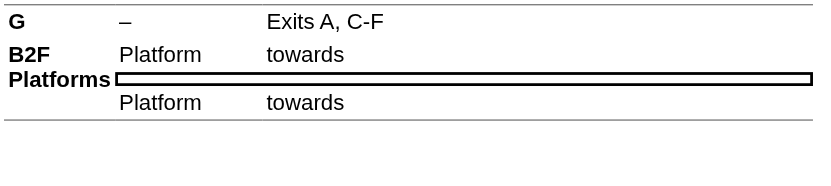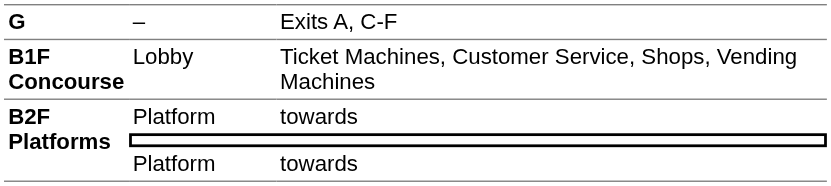 <table table border=0 cellspacing=0 cellpadding=3>
 <tr>
 <td style="border-top:solid 1px gray;" width=50 valign=top><strong>G</strong></td>
 <td style="border-top:solid 1px gray;" width=100 valign=top>–</td>
 <td style="border-top:solid 1px gray;" width=390 valign=top>Exits A, C-F</td>
+</tr>
+<tr>
+<td style="border-bottom:solid 1px gray; border-top:solid 1px gray;" valign=top width=50><strong>B1F<br>Concourse</strong></td>
+<td style="border-bottom:solid 1px gray; border-top:solid 1px gray;" valign=top width=100>Lobby</td>
+<td style="border-bottom:solid 1px gray; border-top:solid 1px gray;" valign=top width=390>Ticket Machines, Customer Service, Shops, Vending Machines</td>
 </tr>
 <tr>
 <td style="border-bottom:solid 1px gray;" rowspan="3" valign=top><strong>B2F<br>Platforms</strong></td>
 <td>Platform</td>
 <td>  towards  </td>
 </tr>
 <tr>
 <td style="border-right:solid 2px black;border-left:solid 2px black;border-top:solid 2px black;border-bottom:solid 2px black;text-align:center;" colspan=2></td>
 </tr>
 <tr>
 <td style="border-bottom:solid 1px gray;">Platform</td>
 <td style="border-bottom:solid 1px gray;">  towards   </td>
 </tr>
 </table>
